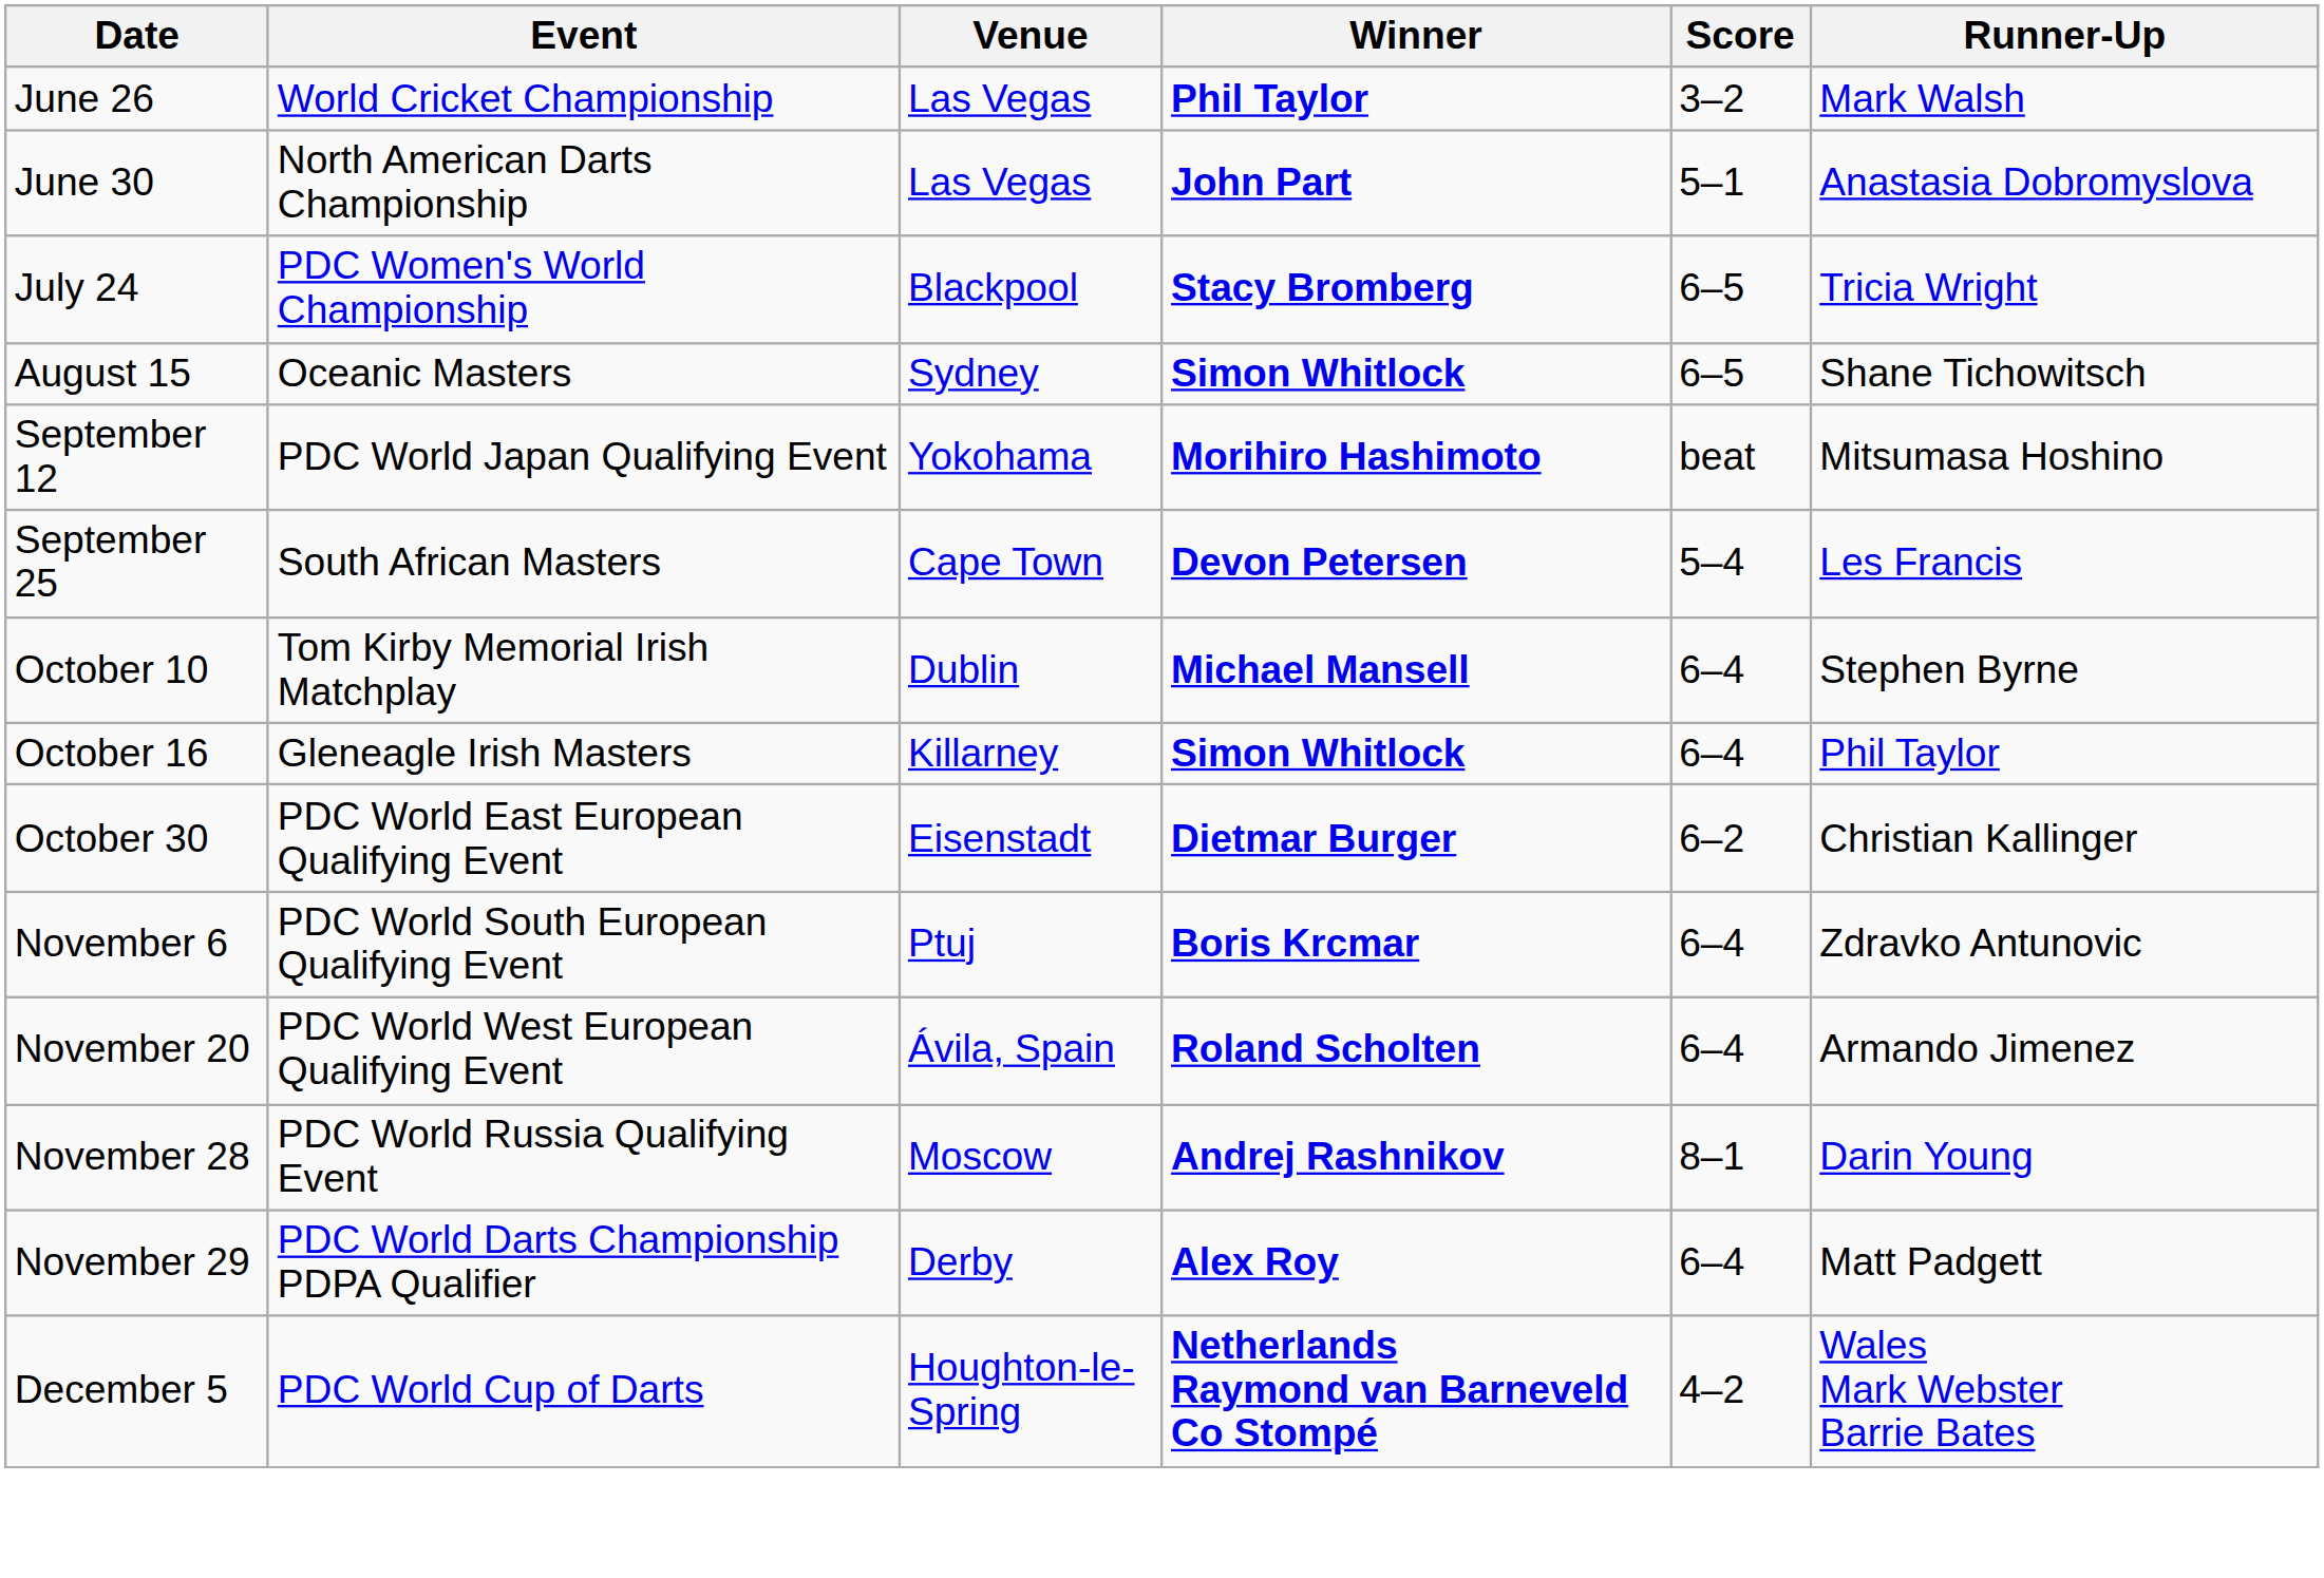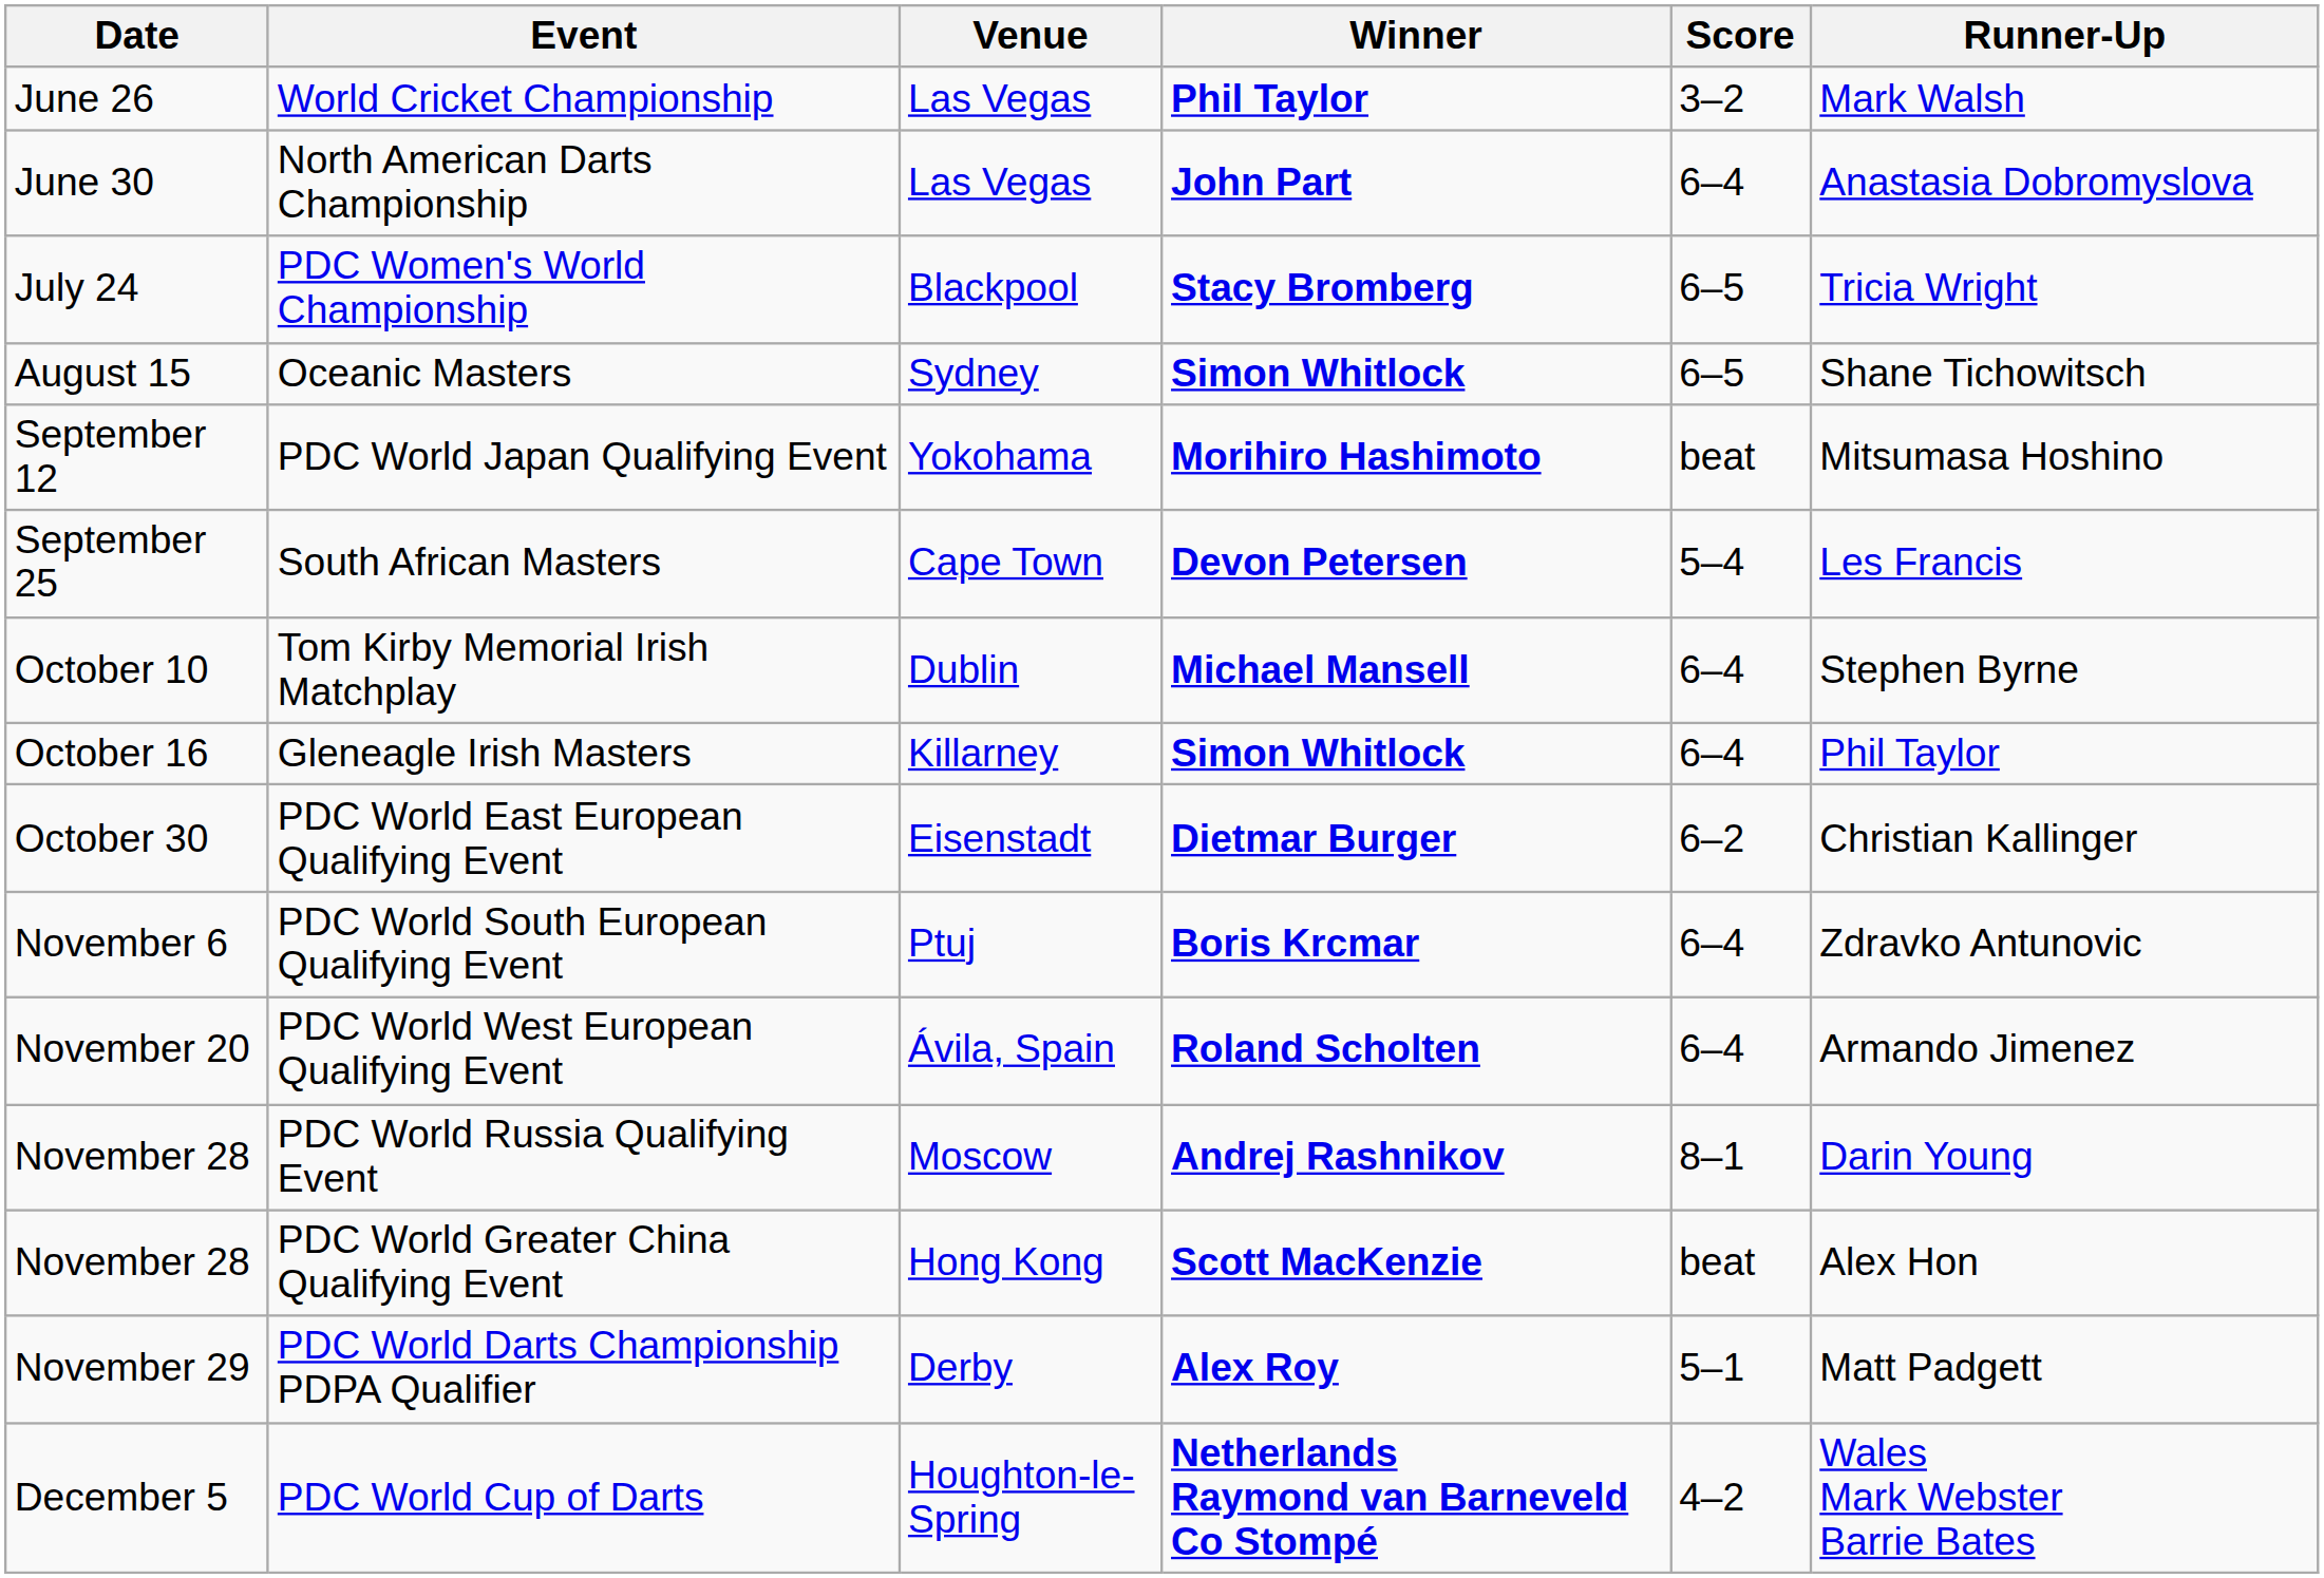 <table class=wikitable style="text-align:left" style="font-size:85%;">
 <tr>
 <th width=100>Date</th>
 <th width=250>Event</th>
 <th width=100>Venue</th>
 <th width=200>Winner</th>
 <th width=50>Score</th>
 <th width=200>Runner-Up</th>
 </tr>
 <tr>
 <td>June 26</td>
 <td><a href='#'>World Cricket Championship</a></td>
 <td><a href='#'>Las Vegas</a></td>
 <td> <strong><a href='#'>Phil Taylor</a></strong></td>
 <td>3–2</td>
 <td> <a href='#'>Mark Walsh</a></td>
 </tr>
 <tr>
 <td>June 30</td>
 <td>North American Darts Championship</td>
 <td><a href='#'>Las Vegas</a></td>
 <td> <strong><a href='#'>John Part</a></strong></td>
-<td>5–1</td>
+<td>6–4</td>
 <td> <a href='#'>Anastasia Dobromyslova</a></td>
 </tr>
 <tr>
 <td>July 24</td>
 <td><a href='#'>PDC Women's World Championship</a></td>
 <td><a href='#'>Blackpool</a></td>
 <td> <strong><a href='#'>Stacy Bromberg</a></strong></td>
 <td>6–5</td>
 <td> <a href='#'>Tricia Wright</a></td>
 </tr>
 <tr>
 <td>August 15</td>
 <td>Oceanic Masters</td>
 <td><a href='#'>Sydney</a></td>
 <td> <strong><a href='#'>Simon Whitlock</a></strong></td>
 <td>6–5</td>
 <td> Shane Tichowitsch</td>
 </tr>
 <tr>
 <td>September 12</td>
 <td>PDC World Japan Qualifying Event</td>
 <td><a href='#'>Yokohama</a></td>
 <td> <strong><a href='#'>Morihiro Hashimoto</a></strong></td>
 <td>beat</td>
 <td> Mitsumasa Hoshino</td>
 </tr>
 <tr>
 <td>September 25</td>
 <td>South African Masters</td>
 <td><a href='#'>Cape Town</a></td>
 <td> <strong><a href='#'>Devon Petersen</a></strong></td>
 <td>5–4</td>
 <td> <a href='#'>Les Francis</a></td>
 </tr>
 <tr>
 <td>October 10</td>
 <td>Tom Kirby Memorial Irish Matchplay</td>
 <td><a href='#'>Dublin</a></td>
 <td> <strong><a href='#'>Michael Mansell</a></strong></td>
 <td>6–4</td>
 <td> Stephen Byrne</td>
 </tr>
 <tr>
 <td>October 16</td>
 <td>Gleneagle Irish Masters</td>
 <td><a href='#'>Killarney</a></td>
 <td> <strong><a href='#'>Simon Whitlock</a></strong></td>
 <td>6–4</td>
 <td> <a href='#'>Phil Taylor</a></td>
 </tr>
 <tr>
 <td>October 30</td>
 <td>PDC World East European Qualifying Event</td>
 <td><a href='#'>Eisenstadt</a></td>
 <td> <strong><a href='#'>Dietmar Burger</a></strong></td>
 <td>6–2</td>
 <td> Christian Kallinger</td>
 </tr>
 <tr>
 <td>November 6</td>
 <td>PDC World South European Qualifying Event</td>
 <td><a href='#'>Ptuj</a></td>
 <td> <strong><a href='#'>Boris Krcmar</a></strong></td>
 <td>6–4</td>
 <td> Zdravko Antunovic</td>
 </tr>
 <tr>
 <td>November 20</td>
 <td>PDC World West European Qualifying Event</td>
 <td><a href='#'>Ávila, Spain</a></td>
 <td> <strong><a href='#'>Roland Scholten</a></strong></td>
 <td>6–4</td>
 <td> Armando Jimenez</td>
 </tr>
 <tr>
 <td>November 28</td>
 <td>PDC World Russia Qualifying Event</td>
 <td><a href='#'>Moscow</a></td>
 <td> <strong><a href='#'>Andrej Rashnikov</a></strong></td>
 <td>8–1</td>
 <td> <a href='#'>Darin Young</a></td>
 </tr>
 <tr>
+<td>November 28</td>
+<td>PDC World Greater China Qualifying Event</td>
+<td><a href='#'>Hong Kong</a></td>
+<td> <strong><a href='#'>Scott MacKenzie</a></strong></td>
+<td>beat</td>
+<td> Alex Hon</td>
+</tr>
+<tr>
 <td>November 29</td>
 <td><a href='#'>PDC World Darts Championship</a> PDPA Qualifier</td>
 <td><a href='#'>Derby</a></td>
 <td> <strong><a href='#'>Alex Roy</a></strong></td>
-<td>6–4</td>
+<td>5–1</td>
 <td> Matt Padgett</td>
 </tr>
 <tr>
 <td>December 5</td>
 <td><a href='#'>PDC World Cup of Darts</a></td>
 <td><a href='#'>Houghton-le-Spring</a></td>
 <td> <strong><a href='#'>Netherlands</a><br><a href='#'>Raymond van Barneveld</a><br><a href='#'>Co Stompé</a></strong></td>
 <td>4–2</td>
 <td> <a href='#'>Wales</a><br><a href='#'>Mark Webster</a><br><a href='#'>Barrie Bates</a></td>
 </tr>
 </table>
